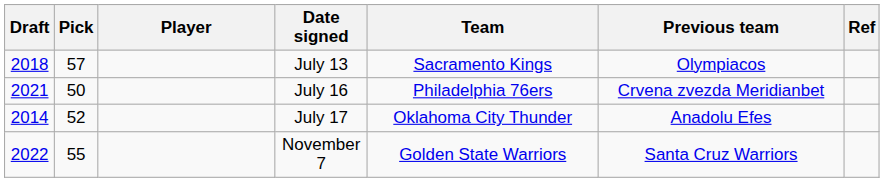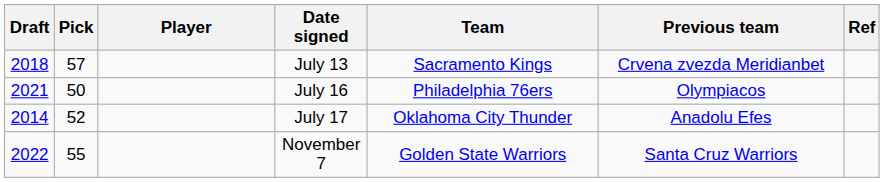 <table class="wikitable sortable" style="text-align:left">
 <tr>
 <th style="width:40px">Draft</th>
 <th style="width:30px">Pick</th>
 <th style="width:160px">Player</th>
 <th style="width:80px">Date signed</th>
 <th style="width:210px">Team</th>
 <th style="width:225px">Previous team</th>
 <th class="unsortbale">Ref</th>
 </tr>
 <tr>
 <td align=center><a href='#'>2018</a></td>
 <td align=center>57</td>
 <td></td>
 <td style="text-align:center">July 13</td>
 <td align=center><a href='#'>Sacramento Kings</a></td>
-<td align=center><a href='#'>Olympiacos</a><br></td>
+<td align=center><a href='#'>Crvena zvezda Meridianbet</a><br></td>
 <td align=center></td>
 </tr>
 <tr>
 <td align=center><a href='#'>2021</a></td>
 <td align=center>50</td>
 <td></td>
 <td style="text-align:center">July 16</td>
 <td align=center><a href='#'>Philadelphia 76ers</a></td>
-<td align=center><a href='#'>Crvena zvezda Meridianbet</a><br></td>
+<td align=center><a href='#'>Olympiacos</a><br></td>
 <td align=center></td>
 </tr>
 <tr>
 <td align=center><a href='#'>2014</a></td>
 <td align=center>52</td>
 <td></td>
 <td style="text-align:center">July 17</td>
 <td align=center><a href='#'>Oklahoma City Thunder</a></td>
 <td align=center><a href='#'>Anadolu Efes</a><br></td>
 <td align=center></td>
 </tr>
 <tr>
 <td align=center><a href='#'>2022</a></td>
 <td align=center>55</td>
 <td></td>
 <td style="text-align:center">November 7</td>
 <td align=center><a href='#'>Golden State Warriors</a></td>
 <td align=center><a href='#'>Santa Cruz Warriors</a><br></td>
 <td align=center></td>
 </tr>
 </table>
